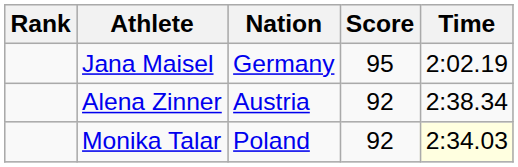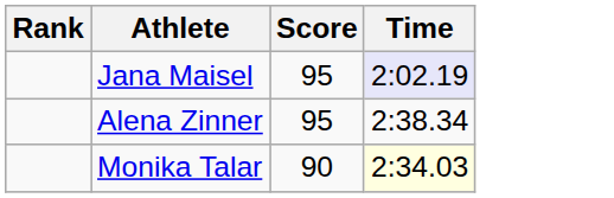 <table class="wikitable sortable" style="text-align:center">
 <tr>
 <th>Rank</th>
 <th>Athlete</th>
-<th>Nation</th>
 <th>Score</th>
 <th>Time</th>
 </tr>
 <tr>
 <td></td>
 <td align=left><a href='#'>Jana Maisel</a></td>
-<td align=left> <a href='#'>Germany</a></td>
 <td>95</td>
-<td>2:02.19</td>
+<td style="background: lavender;">2:02.19</td>
 </tr>
 <tr>
 <td></td>
 <td align=left><a href='#'>Alena Zinner</a></td>
-<td align=left> <a href='#'>Austria</a></td>
-<td>92</td>
+<td>95</td>
 <td>2:38.34</td>
 </tr>
 <tr>
 <td></td>
 <td align=left><a href='#'>Monika Talar</a></td>
-<td align=left> <a href='#'>Poland</a></td>
-<td>92</td>
+<td>90</td>
 <td style="background: lightyellow;">2:34.03</td>
 </tr>
 </table>
